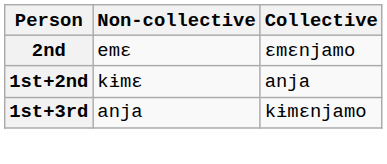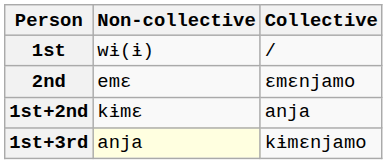 <table class="wikitable">
 <tr>
 <th>Person</th>
 <th>Non-collective</th>
 <th>Collective</th>
+</tr>
+<tr>
+<th>1st</th>
+<td>wɨ(ɨ)</td>
+<td>/</td>
 </tr>
 <tr>
 <th>2nd</th>
 <td>emɛ</td>
 <td>ɛmɛnjamo</td>
 </tr>
 <tr>
 <th>1st+2nd</th>
 <td>kɨmɛ</td>
 <td>anja</td>
 </tr>
 <tr>
 <th>1st+3rd</th>
-<td>anja</td>
+<td style="background: lightyellow;">anja</td>
 <td>kɨmɛnjamo</td>
 </tr>
 </table>
